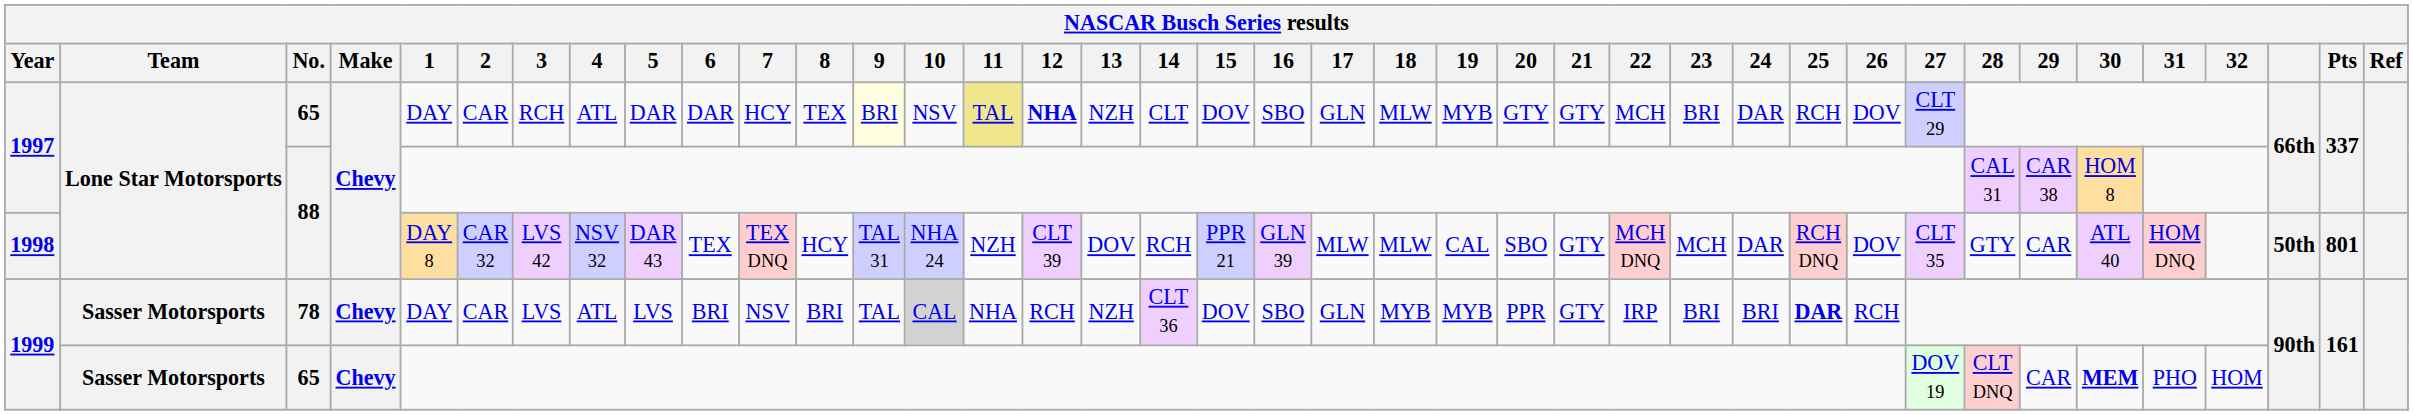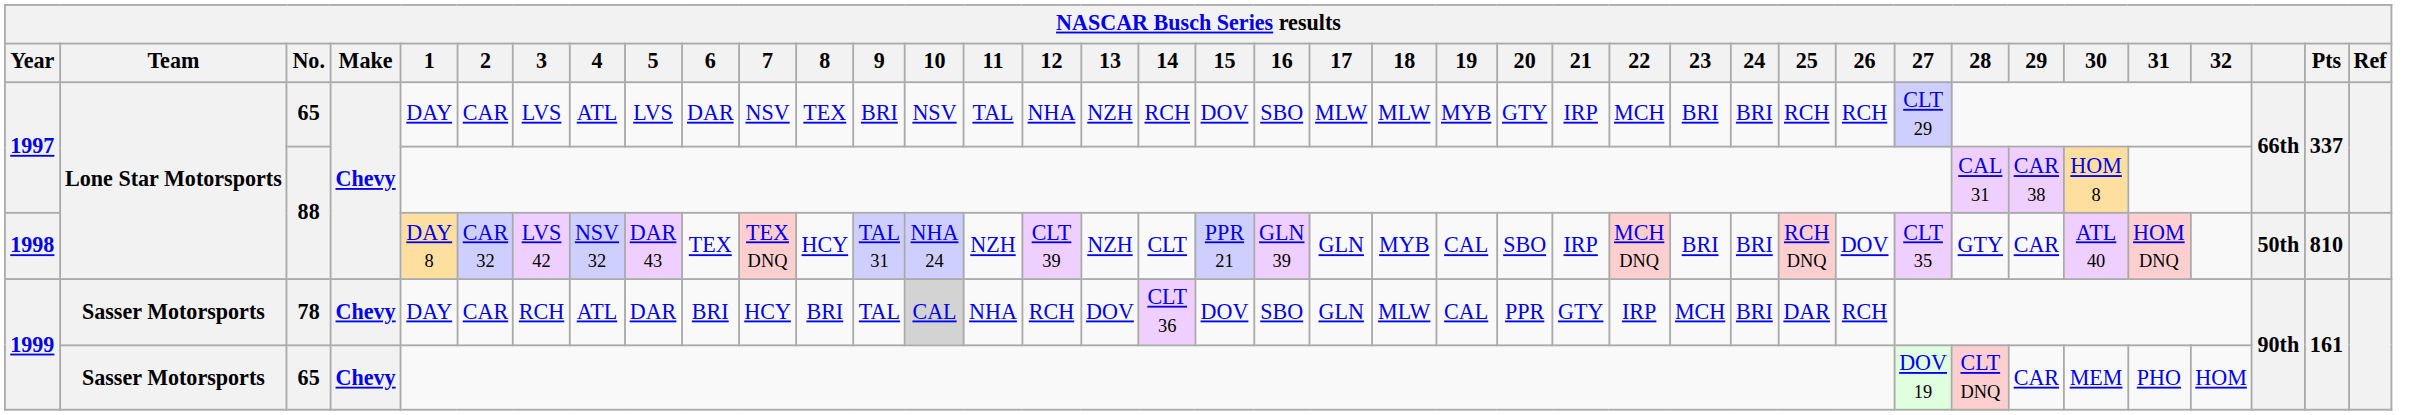 <table class="wikitable" style="text-align:center; font-size:75%">
 <tr>
 <th colspan=42><a href='#'>NASCAR Busch Series</a> results</th>
 </tr>
 <tr>
 <th>Year</th>
 <th>Team</th>
 <th>No.</th>
 <th>Make</th>
 <th>1</th>
 <th>2</th>
 <th>3</th>
 <th>4</th>
 <th>5</th>
 <th>6</th>
 <th>7</th>
 <th>8</th>
 <th>9</th>
 <th>10</th>
 <th>11</th>
 <th>12</th>
 <th>13</th>
 <th>14</th>
 <th>15</th>
 <th>16</th>
 <th>17</th>
 <th>18</th>
 <th>19</th>
 <th>20</th>
 <th>21</th>
 <th>22</th>
 <th>23</th>
 <th>24</th>
 <th>25</th>
 <th>26</th>
 <th>27</th>
 <th>28</th>
 <th>29</th>
 <th>30</th>
 <th>31</th>
 <th>32</th>
 <th></th>
 <th>Pts</th>
 <th>Ref</th>
 </tr>
 <tr>
 <th rowspan=2><a href='#'>1997</a></th>
 <th rowspan=3>Lone Star Motorsports</th>
 <th>65</th>
 <th rowspan=3><a href='#'>Chevy</a></th>
 <td><a href='#'>DAY</a></td>
 <td><a href='#'>CAR</a></td>
+<td><a href='#'>LVS</a></td>
+<td><a href='#'>ATL</a></td>
+<td><a href='#'>LVS</a></td>
+<td><a href='#'>DAR</a></td>
+<td><a href='#'>NSV</a></td>
+<td><a href='#'>TEX</a></td>
+<td><a href='#'>BRI</a></td>
+<td><a href='#'>NSV</a></td>
+<td><a href='#'>TAL</a></td>
+<td><a href='#'>NHA</a></td>
+<td><a href='#'>NZH</a></td>
 <td><a href='#'>RCH</a></td>
-<td><a href='#'>ATL</a></td>
-<td><a href='#'>DAR</a></td>
-<td><a href='#'>DAR</a></td>
-<td><a href='#'>HCY</a></td>
-<td><a href='#'>TEX</a></td>
-<td style="background: lightyellow;"><a href='#'>BRI</a></td>
-<td><a href='#'>NSV</a></td>
-<td style="background: khaki;"><a href='#'>TAL</a></td>
-<td><strong><a href='#'>NHA</a></strong></td>
-<td><a href='#'>NZH</a></td>
-<td><a href='#'>CLT</a></td>
 <td><a href='#'>DOV</a></td>
 <td><a href='#'>SBO</a></td>
-<td><a href='#'>GLN</a></td>
+<td><a href='#'>MLW</a></td>
 <td><a href='#'>MLW</a></td>
 <td><a href='#'>MYB</a></td>
 <td><a href='#'>GTY</a></td>
-<td><a href='#'>GTY</a></td>
+<td><a href='#'>IRP</a></td>
 <td><a href='#'>MCH</a></td>
 <td><a href='#'>BRI</a></td>
-<td><a href='#'>DAR</a></td>
+<td><a href='#'>BRI</a></td>
 <td><a href='#'>RCH</a></td>
-<td><a href='#'>DOV</a></td>
+<td><a href='#'>RCH</a></td>
 <td style="background:#CFCFFF;"><a href='#'>CLT</a><br><small>29</small></td>
 <td colspan=5></td>
 <th rowspan=2>66th</th>
 <th rowspan=2>337</th>
 <th rowspan=2></th>
 </tr>
 <tr>
 <th rowspan=2>88</th>
 <td colspan=27></td>
 <td style="background:#EFCFFF;"><a href='#'>CAL</a><br><small>31</small></td>
 <td style="background:#EFCFFF;"><a href='#'>CAR</a><br><small>38</small></td>
 <td style="background:#FFDF9F;"><a href='#'>HOM</a><br><small>8</small></td>
 <td colspan=2></td>
 </tr>
 <tr>
 <th><a href='#'>1998</a></th>
 <td style="background:#FFDF9F;"><a href='#'>DAY</a><br><small>8</small></td>
 <td style="background:#CFCFFF;"><a href='#'>CAR</a><br><small>32</small></td>
 <td style="background:#EFCFFF;"><a href='#'>LVS</a><br><small>42</small></td>
 <td style="background:#CFCFFF;"><a href='#'>NSV</a><br><small>32</small></td>
 <td style="background:#EFCFFF;"><a href='#'>DAR</a><br><small>43</small></td>
 <td><a href='#'>TEX</a></td>
 <td style="background:#FFCFCF;"><a href='#'>TEX</a><br><small>DNQ</small></td>
 <td><a href='#'>HCY</a></td>
 <td style="background:#CFCFFF;"><a href='#'>TAL</a><br><small>31</small></td>
 <td style="background:#CFCFFF;"><a href='#'>NHA</a><br><small>24</small></td>
 <td><a href='#'>NZH</a></td>
 <td style="background:#EFCFFF;"><a href='#'>CLT</a><br><small>39</small></td>
-<td><a href='#'>DOV</a></td>
-<td><a href='#'>RCH</a></td>
+<td><a href='#'>NZH</a></td>
+<td><a href='#'>CLT</a></td>
 <td style="background:#CFCFFF;"><a href='#'>PPR</a><br><small>21</small></td>
 <td style="background:#EFCFFF;"><a href='#'>GLN</a><br><small>39</small></td>
-<td><a href='#'>MLW</a></td>
-<td><a href='#'>MLW</a></td>
+<td><a href='#'>GLN</a></td>
+<td><a href='#'>MYB</a></td>
 <td><a href='#'>CAL</a></td>
 <td><a href='#'>SBO</a></td>
-<td><a href='#'>GTY</a></td>
+<td><a href='#'>IRP</a></td>
 <td style="background:#FFCFCF;"><a href='#'>MCH</a><br><small>DNQ</small></td>
-<td><a href='#'>MCH</a></td>
-<td><a href='#'>DAR</a></td>
+<td><a href='#'>BRI</a></td>
+<td><a href='#'>BRI</a></td>
 <td style="background:#FFCFCF;"><a href='#'>RCH</a><br><small>DNQ</small></td>
 <td><a href='#'>DOV</a></td>
 <td style="background:#EFCFFF;"><a href='#'>CLT</a><br><small>35</small></td>
 <td><a href='#'>GTY</a></td>
 <td><a href='#'>CAR</a></td>
 <td style="background:#EFCFFF;"><a href='#'>ATL</a><br><small>40</small></td>
 <td style="background:#FFCFCF;"><a href='#'>HOM</a><br><small>DNQ</small></td>
 <td></td>
 <th>50th</th>
-<th>801</th>
+<th>810</th>
 <th></th>
 </tr>
 <tr>
 <th rowspan=2><a href='#'>1999</a></th>
 <th>Sasser Motorsports</th>
 <th>78</th>
 <th><a href='#'>Chevy</a></th>
 <td><a href='#'>DAY</a></td>
 <td><a href='#'>CAR</a></td>
-<td><a href='#'>LVS</a></td>
+<td><a href='#'>RCH</a></td>
 <td><a href='#'>ATL</a></td>
-<td><a href='#'>LVS</a></td>
+<td><a href='#'>DAR</a></td>
 <td><a href='#'>BRI</a></td>
-<td><a href='#'>NSV</a></td>
+<td><a href='#'>HCY</a></td>
 <td><a href='#'>BRI</a></td>
 <td><a href='#'>TAL</a></td>
 <td style="background: lightgrey;"><a href='#'>CAL</a></td>
 <td><a href='#'>NHA</a></td>
 <td><a href='#'>RCH</a></td>
-<td><a href='#'>NZH</a></td>
+<td><a href='#'>DOV</a></td>
 <td style="background:#EFCFFF;"><a href='#'>CLT</a><br><small>36</small></td>
 <td><a href='#'>DOV</a></td>
 <td><a href='#'>SBO</a></td>
 <td><a href='#'>GLN</a></td>
-<td><a href='#'>MYB</a></td>
-<td><a href='#'>MYB</a></td>
+<td><a href='#'>MLW</a></td>
+<td><a href='#'>CAL</a></td>
 <td><a href='#'>PPR</a></td>
 <td><a href='#'>GTY</a></td>
 <td><a href='#'>IRP</a></td>
+<td><a href='#'>MCH</a></td>
 <td><a href='#'>BRI</a></td>
-<td><a href='#'>BRI</a></td>
-<td><strong><a href='#'>DAR</a></strong></td>
+<td><a href='#'>DAR</a></td>
 <td><a href='#'>RCH</a></td>
 <td colspan=6></td>
 <th rowspan=2>90th</th>
 <th rowspan=2>161</th>
 <th rowspan=2></th>
 </tr>
 <tr>
 <th>Sasser Motorsports</th>
 <th>65</th>
 <th><a href='#'>Chevy</a></th>
 <td colspan=26></td>
 <td style="background:#DFFFDF;"><a href='#'>DOV</a><br><small>19</small></td>
 <td style="background:#FFCFCF;"><a href='#'>CLT</a><br><small>DNQ</small></td>
 <td><a href='#'>CAR</a></td>
-<td><strong><a href='#'>MEM</a></strong></td>
+<td><a href='#'>MEM</a></td>
 <td><a href='#'>PHO</a></td>
 <td><a href='#'>HOM</a></td>
 </tr>
 </table>
